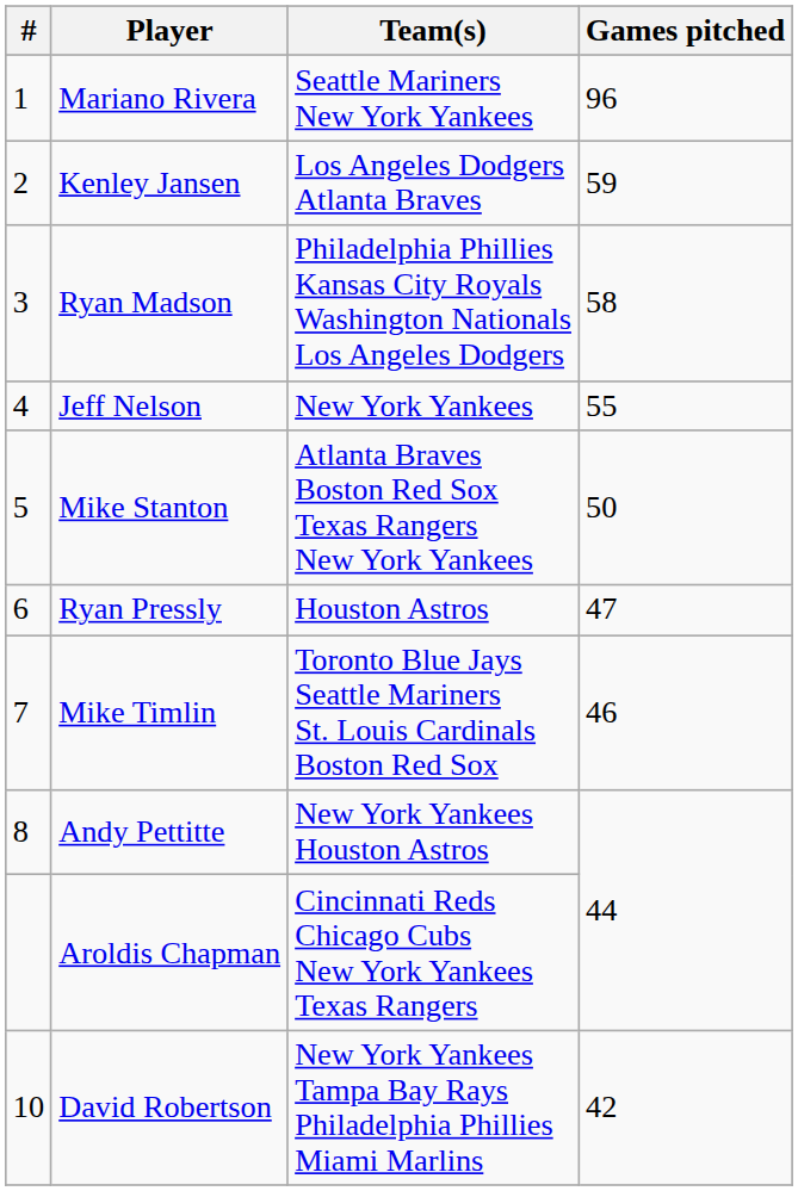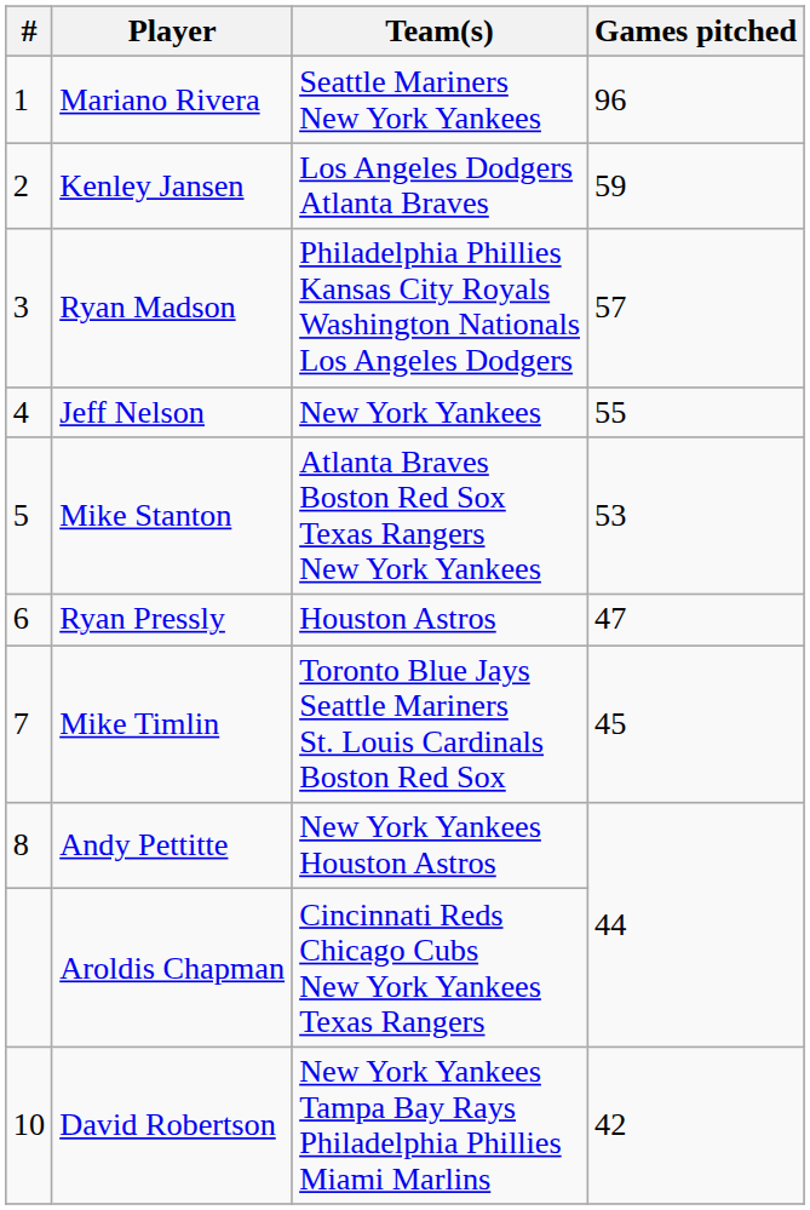 <table class="wikitable" style="float:left;">
 <tr>
 <th>#</th>
 <th>Player</th>
 <th>Team(s)</th>
 <th>Games pitched</th>
 </tr>
 <tr>
 <td>1</td>
 <td><a href='#'>Mariano Rivera</a></td>
 <td><a href='#'>Seattle Mariners</a><br><a href='#'>New York Yankees</a></td>
 <td>96</td>
 </tr>
 <tr>
 <td>2</td>
 <td><a href='#'>Kenley Jansen</a></td>
 <td><a href='#'>Los Angeles Dodgers</a><br><a href='#'>Atlanta Braves</a></td>
 <td>59</td>
 </tr>
 <tr>
 <td>3</td>
 <td><a href='#'>Ryan Madson</a></td>
 <td><a href='#'>Philadelphia Phillies</a><br><a href='#'>Kansas City Royals</a><br><a href='#'>Washington Nationals</a><br><a href='#'>Los Angeles Dodgers</a></td>
-<td>58</td>
+<td>57</td>
 </tr>
 <tr>
 <td>4</td>
 <td><a href='#'>Jeff Nelson</a></td>
 <td><a href='#'>New York Yankees</a></td>
 <td>55</td>
 </tr>
 <tr>
 <td>5</td>
 <td><a href='#'>Mike Stanton</a></td>
 <td><a href='#'>Atlanta Braves</a><br><a href='#'>Boston Red Sox</a><br><a href='#'>Texas Rangers</a><br><a href='#'>New York Yankees</a></td>
-<td>50</td>
+<td>53</td>
 </tr>
 <tr>
 <td>6</td>
 <td><a href='#'>Ryan Pressly</a></td>
 <td><a href='#'>Houston Astros</a></td>
 <td>47</td>
 </tr>
 <tr>
 <td>7</td>
 <td><a href='#'>Mike Timlin</a></td>
 <td><a href='#'>Toronto Blue Jays</a><br><a href='#'>Seattle Mariners</a><br><a href='#'>St. Louis Cardinals</a><br><a href='#'>Boston Red Sox</a></td>
-<td>46</td>
+<td>45</td>
 </tr>
 <tr>
 <td>8</td>
 <td><a href='#'>Andy Pettitte</a></td>
 <td><a href='#'>New York Yankees</a><br><a href='#'>Houston Astros</a></td>
 <td rowspan=2>44</td>
 </tr>
 <tr>
 <td></td>
 <td><a href='#'>Aroldis Chapman</a></td>
 <td><a href='#'>Cincinnati Reds</a><br><a href='#'>Chicago Cubs</a><br><a href='#'>New York Yankees</a><br><a href='#'>Texas Rangers</a></td>
 </tr>
 <tr>
 <td>10</td>
 <td><a href='#'>David Robertson</a></td>
 <td><a href='#'>New York Yankees</a><br><a href='#'>Tampa Bay Rays</a><br><a href='#'>Philadelphia Phillies</a><br><a href='#'>Miami Marlins</a></td>
 <td>42</td>
 </tr>
 </table>
